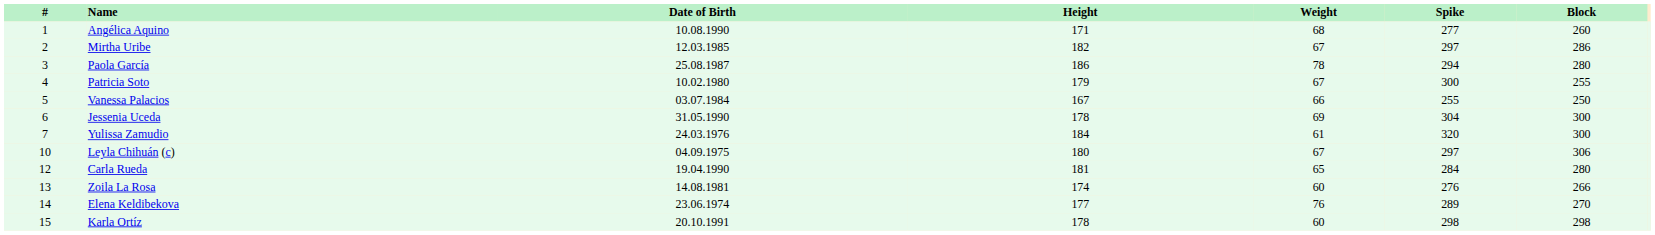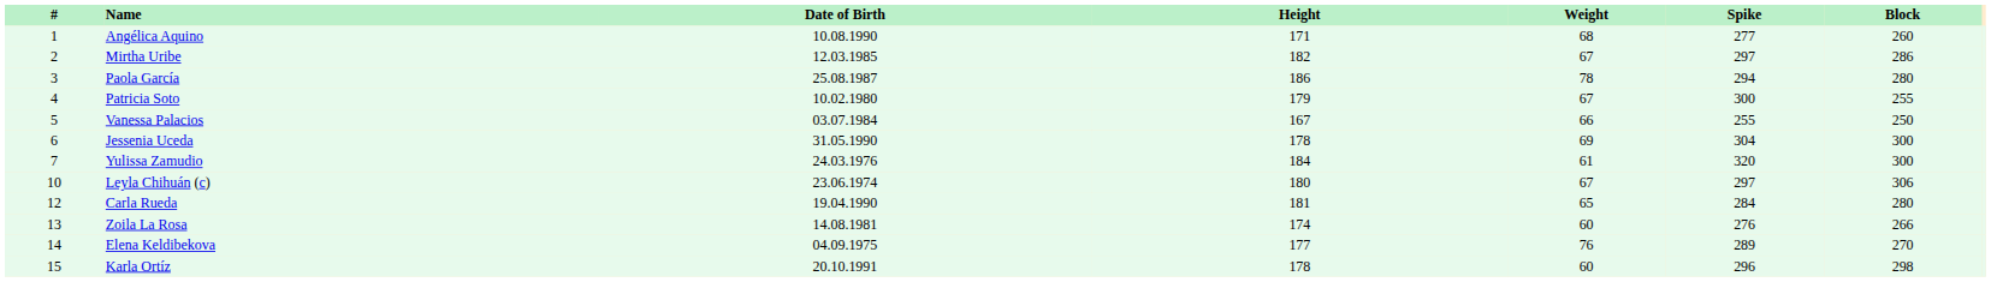 <table border=0 cellpadding=2 cellspacing=0  |- bgcolor=#FFECCE style="text-align:center; font-size:90%;" width=100%>
 <tr bgcolor=#BBF0C9>
 <th width=5%>#</th>
 <th width=25% align=left>Name</th>
 <th width=25%>Date of Birth</th>
 <th width=21%>Height</th>
 <th width=8%>Weight</th>
 <th width=8%>Spike</th>
 <th width=8%>Block</th>
 </tr>
 <tr bgcolor=#E7FAEC>
 <td>1</td>
 <td align=left><a href='#'>Angélica Aquino</a></td>
 <td>10.08.1990</td>
 <td>171</td>
 <td>68</td>
 <td>277</td>
 <td>260</td>
 <td></td>
 </tr>
 <tr bgcolor=#E7FAEC>
 <td>2</td>
 <td align=left><a href='#'>Mirtha Uribe</a></td>
 <td>12.03.1985</td>
 <td>182</td>
 <td>67</td>
 <td>297</td>
 <td>286</td>
 <td></td>
 </tr>
 <tr bgcolor=#E7FAEC>
 <td>3</td>
 <td align=left><a href='#'>Paola García</a></td>
 <td>25.08.1987</td>
 <td>186</td>
 <td>78</td>
 <td>294</td>
 <td>280</td>
 <td></td>
 </tr>
 <tr bgcolor=#E7FAEC>
 <td>4</td>
 <td align=left><a href='#'>Patricia Soto</a></td>
 <td>10.02.1980</td>
 <td>179</td>
 <td>67</td>
 <td>300</td>
 <td>255</td>
 <td></td>
 </tr>
 <tr bgcolor=#E7FAEC>
 <td>5</td>
 <td align=left><a href='#'>Vanessa Palacios</a></td>
 <td>03.07.1984</td>
 <td>167</td>
 <td>66</td>
 <td>255</td>
 <td>250</td>
 <td></td>
 </tr>
 <tr bgcolor=#E7FAEC>
 <td>6</td>
 <td align=left><a href='#'>Jessenia Uceda</a></td>
 <td>31.05.1990</td>
 <td>178</td>
 <td>69</td>
 <td>304</td>
 <td>300</td>
 <td></td>
 </tr>
 <tr bgcolor=#E7FAEC>
 <td>7</td>
 <td align=left><a href='#'>Yulissa Zamudio</a></td>
 <td>24.03.1976</td>
 <td>184</td>
 <td>61</td>
 <td>320</td>
 <td>300</td>
 <td></td>
 </tr>
 <tr bgcolor=#E7FAEC>
 <td>10</td>
 <td align=left><a href='#'>Leyla Chihuán</a> (<a href='#'>c</a>)</td>
-<td>04.09.1975</td>
+<td>23.06.1974</td>
 <td>180</td>
 <td>67</td>
 <td>297</td>
 <td>306</td>
 <td></td>
 </tr>
 <tr bgcolor=#E7FAEC>
 <td>12</td>
 <td align=left><a href='#'>Carla Rueda</a></td>
 <td>19.04.1990</td>
 <td>181</td>
 <td>65</td>
 <td>284</td>
 <td>280</td>
 <td></td>
 </tr>
 <tr bgcolor=#E7FAEC>
 <td>13</td>
 <td align=left><a href='#'>Zoila La Rosa</a></td>
 <td>14.08.1981</td>
 <td>174</td>
 <td>60</td>
 <td>276</td>
 <td>266</td>
 <td></td>
 </tr>
 <tr bgcolor=#E7FAEC>
 <td>14</td>
 <td align=left><a href='#'>Elena Keldibekova</a></td>
-<td>23.06.1974</td>
+<td>04.09.1975</td>
 <td>177</td>
 <td>76</td>
 <td>289</td>
 <td>270</td>
 <td></td>
 </tr>
 <tr bgcolor=#E7FAEC>
 <td>15</td>
 <td align=left><a href='#'>Karla Ortíz</a></td>
 <td>20.10.1991</td>
 <td>178</td>
 <td>60</td>
-<td>298</td>
+<td>296</td>
 <td>298</td>
 <td></td>
 </tr>
 </table>
